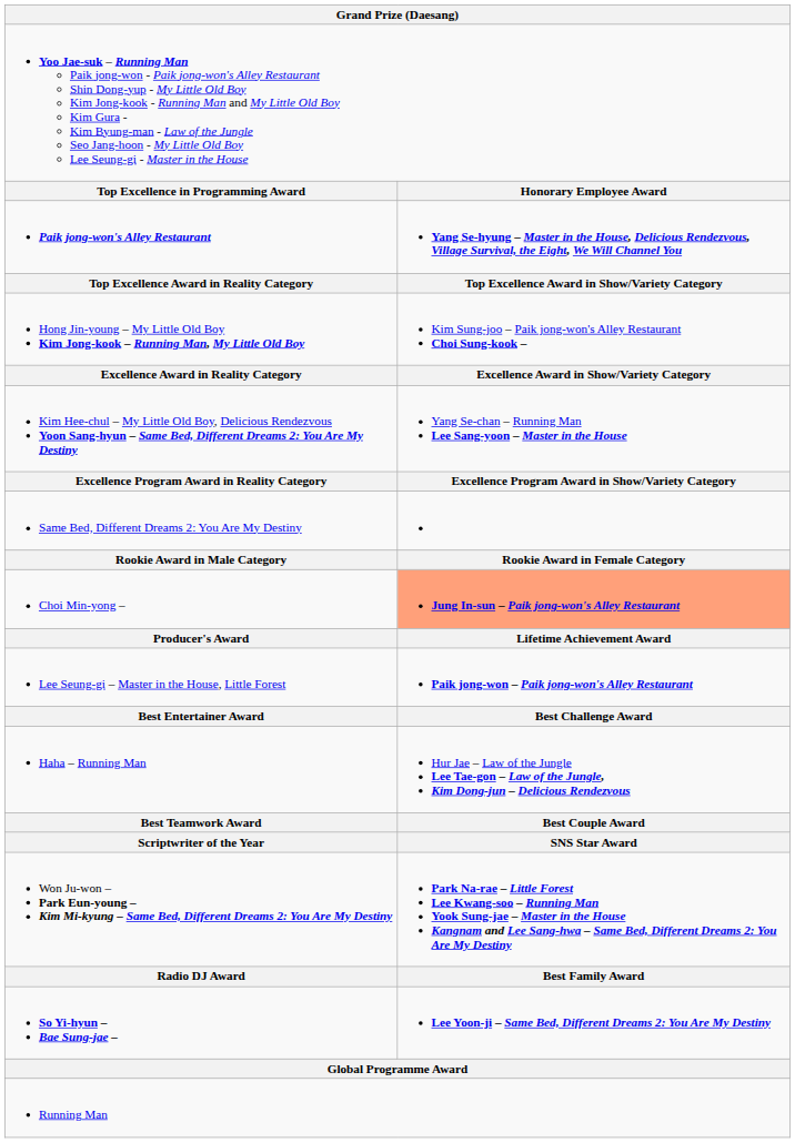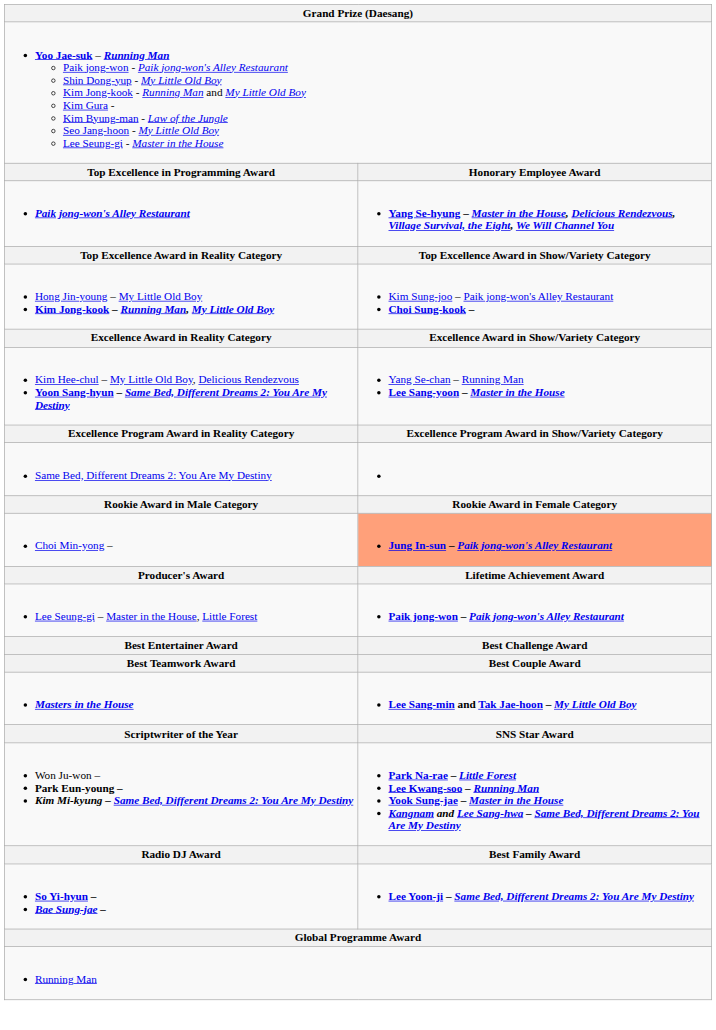 <table class="wikitable" style="width:80%;">
 <tr>
 <th colspan="2">Grand Prize (Daesang)</th>
 </tr>
 <tr>
 <td colspan="2" valign="top"><br><ul><li><strong><a href='#'>Yoo Jae-suk</a></strong> – <strong><a href='#'><em>Running Man</em></a></strong><ul><li><a href='#'>Paik jong-won</a> - <em><a href='#'>Paik jong-won's Alley Restaurant</a></em></li><li><a href='#'>Shin Dong-yup</a> - <em><a href='#'>My Little Old Boy</a></em></li><li><a href='#'>Kim Jong-kook</a> - <em><a href='#'>Running Man</a></em> and <em><a href='#'>My Little Old Boy</a></em></li><li><a href='#'>Kim Gura</a> - <em></em></li><li><a href='#'>Kim Byung-man</a> - <em><a href='#'>Law of the Jungle</a></em></li><li><a href='#'>Seo Jang-hoon</a> - <em><a href='#'>My Little Old Boy</a></em></li><li><a href='#'>Lee Seung-gi</a> - <em><a href='#'>Master in the House</a></em></li></ul></li></ul></td>
 </tr>
 <tr>
 <th width="50%">Top Excellence in Programming Award</th>
 <th width="50%">Honorary Employee Award</th>
 </tr>
 <tr>
 <td valign="top"><br><ul><li><strong><em><a href='#'>Paik jong-won's Alley Restaurant</a></em></strong></li></ul></td>
 <td valign="top"><br><ul><li><strong><a href='#'>Yang Se-hyung</a></strong> <strong>– <em><a href='#'>Master in the House</a>, <a href='#'>Delicious Rendezvous</a>, <a href='#'>Village Survival, the Eight</a>, <a href='#'>We Will Channel You</a><strong><em></li></ul></td>
 </tr>
 <tr>
 <th>Top Excellence Award in Reality Category</th>
 <th>Top Excellence Award in Show/Variety Category</th>
 </tr>
 <tr>
 <td valign="top"><br><ul><li></strong><a href='#'>Hong Jin-young</a> – </em><a href='#'>My Little Old Boy</a></em></strong></li><li><strong><a href='#'>Kim Jong-kook</a> – <em><a href='#'>Running Man</a>, <a href='#'>My Little Old Boy</a><strong><em></li></ul></td>
 <td valign="top"><br><ul><li></strong><a href='#'>Kim Sung-joo</a> – </em><a href='#'>Paik jong-won's Alley Restaurant</a></em></strong></li><li><strong><a href='#'>Choi Sung-kook</a> – <em><strong><em></li></ul></td>
 </tr>
 <tr>
 <th>Excellence Award in Reality Category</th>
 <th>Excellence Award in Show/Variety Category</th>
 </tr>
 <tr>
 <td valign="top"><br><ul><li></strong><a href='#'>Kim Hee-chul</a> – </em><a href='#'>My Little Old Boy</a>, <a href='#'>Delicious Rendezvous</a></em></strong></li><li><strong><a href='#'>Yoon Sang-hyun</a> – <em><a href='#'>Same Bed, Different Dreams 2: You Are My Destiny</a><strong><em></li></ul></td>
 <td valign="top"><br><ul><li></strong><a href='#'>Yang Se-chan</a> – </em><a href='#'>Running Man</a></em></strong></li><li><strong><a href='#'>Lee Sang-yoon</a> – <em><a href='#'>Master in the House</a><strong><em></li></ul></td>
 </tr>
 <tr>
 <th>Excellence Program Award in Reality Category</th>
 <th>Excellence Program Award in Show/Variety Category</th>
 </tr>
 <tr>
 <td><br><ul><li></em></strong><a href='#'>Same Bed, Different Dreams 2: You Are My Destiny</a><strong><em></li></ul></td>
 <td><br><ul><li></em></strong><strong><em></li></ul></td>
 </tr>
 <tr>
 <th>Rookie Award in Male Category</th>
 <th>Rookie Award in Female Category</th>
 </tr>
 <tr>
 <td valign="top"><br><ul><li></strong><a href='#'>Choi Min-yong</a> – </em></em></strong></li></ul></td>
 <td valign="top" style="background: lightsalmon;"><br><ul><li><strong><a href='#'>Jung In-sun</a> – <em><a href='#'>Paik jong-won's Alley Restaurant</a><strong><em></li></ul></td>
 </tr>
 <tr>
 <th>Producer's Award</th>
 <th>Lifetime Achievement Award</th>
 </tr>
 <tr>
 <td valign="top"><br><ul><li></strong><a href='#'>Lee Seung-gi</a> – </em><a href='#'>Master in the House</a>, <a href='#'>Little Forest</a></em></strong></li></ul></td>
 <td valign="top"><br><ul><li><strong><a href='#'>Paik jong-won</a> – <em><a href='#'>Paik jong-won's Alley Restaurant</a><strong><em></li></ul></td>
 </tr>
 <tr>
 <th>Best Entertainer Award</th>
 <th>Best Challenge Award</th>
 </tr>
 <tr>
-<td valign="top"><br><ul><li></strong><a href='#'>Haha</a> – <a href='#'></em>Running Man<em></a><strong></li></ul></td>
-<td valign="top"><br><ul><li></strong><a href='#'>Hur Jae</a><strong> </strong>– </em><a href='#'>Law of the Jungle</a></em></strong></li><li><strong><a href='#'>Lee Tae-gon</a></strong> <strong>– <em><a href='#'>Law of the Jungle</a>, <strong><em></li><li></strong><a href='#'>Kim Dong-jun</a> – </em><a href='#'>Delicious Rendezvous</a></em></strong></li></ul></td>
+<th>Best Teamwork Award</th>
+<th>Best Couple Award</th>
 </tr>
 <tr>
-<th>Best Teamwork Award</th>
-<th>Best Couple Award</th>
+<td valign="top"><br><ul><li><a href='#'><strong><em>Masters in the House</em></strong></a></li></ul></td>
+<td valign="top"><br><ul><li><strong><a href='#'>Lee Sang-min</a> and <a href='#'>Tak Jae-hoon</a> – <em><a href='#'>My Little Old Boy</a><strong><em></li></ul></td>
 </tr>
 <tr>
 <th>Scriptwriter of the Year</th>
 <th>SNS Star Award</th>
 </tr>
 <tr>
 <td valign="top"><br><ul><li></strong>Won Ju-won – </em></em></strong></li><li><strong>Park Eun-young – <em><strong><em></li><li></strong>Kim Mi-kyung – </em><a href='#'>Same Bed, Different Dreams 2: You Are My Destiny</a></em></strong></li></ul></td>
 <td valign="top"><br><ul><li><strong><a href='#'>Park Na-rae</a></strong> <strong>– <a href='#'><em>Little Forest</em></a></strong></li><li><strong><a href='#'>Lee Kwang-soo</a></strong> <strong>– <a href='#'><em>Running Man</em></a></strong></li><li><strong><a href='#'>Yook Sung-jae</a></strong> <strong>–  <em><a href='#'>Master in the House</a><strong><em></li><li></strong><a href='#'>Kangnam</a> and <a href='#'>Lee Sang-hwa</a> – </em><a href='#'>Same Bed, Different Dreams 2: You Are My Destiny</a></em></strong></li></ul></td>
 </tr>
 <tr>
 <th>Radio DJ Award</th>
 <th>Best Family Award</th>
 </tr>
 <tr>
 <td valign="top"><br><ul><li><strong><a href='#'>So Yi-hyun</a> – <em><strong><em></li><li></strong><a href='#'>Bae Sung-jae</a> – </em></em></strong></li></ul></td>
 <td valign="top"><br><ul><li><strong><a href='#'>Lee Yoon-ji</a> – <em><a href='#'>Same Bed, Different Dreams 2: You Are My Destiny</a><strong><em></li></ul></td>
 </tr>
 <tr>
 <th colspan="2">Global Programme Award</th>
 </tr>
 <tr>
 <td colspan="2" valign="top"><br><ul><li></strong><a href='#'></em>Running Man<em></a><strong></li></ul></td>
 </tr>
 </table>
